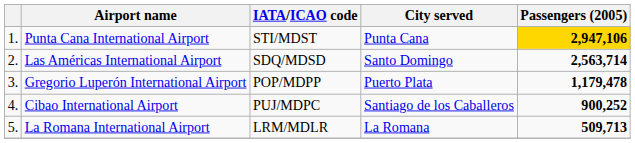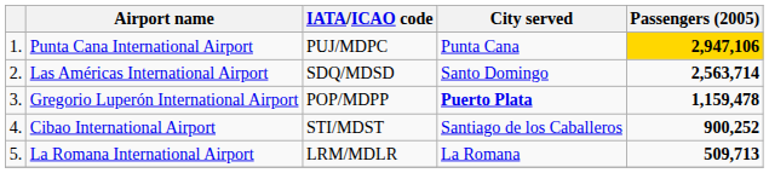 <table class="wikitable sortable">
 <tr>
 <th></th>
 <th>Airport name</th>
 <th><a href='#'>IATA</a>/<a href='#'>ICAO</a> code</th>
 <th>City served</th>
 <th>Passengers (2005)</th>
 </tr>
 <tr>
 <td>1.</td>
 <td><a href='#'>Punta Cana International Airport</a></td>
-<td>STI/MDST</td>
+<td>PUJ/MDPC</td>
 <td><a href='#'>Punta Cana</a></td>
 <td align=right style="background: gold;"><strong>2,947,106</strong> <small></small></td>
 </tr>
 <tr>
 <td>2.</td>
 <td><a href='#'>Las Américas International Airport</a></td>
 <td>SDQ/MDSD</td>
 <td><a href='#'>Santo Domingo</a></td>
 <td align=right><strong>2,563,714</strong> <small></small></td>
 </tr>
 <tr>
 <td>3.</td>
 <td><a href='#'>Gregorio Luperón International Airport</a></td>
 <td>POP/MDPP</td>
-<td><a href='#'>Puerto Plata</a></td>
-<td align=right><strong>1,179,478</strong> <small></small></td>
+<td><strong><a href='#'>Puerto Plata</a></strong></td>
+<td align=right><strong>1,159,478</strong> <small></small></td>
 </tr>
 <tr>
 <td>4.</td>
 <td><a href='#'>Cibao International Airport</a></td>
-<td>PUJ/MDPC</td>
+<td>STI/MDST</td>
 <td><a href='#'>Santiago de los Caballeros</a></td>
 <td align=right><strong>900,252</strong> <small></small></td>
 </tr>
 <tr>
 <td>5.</td>
 <td><a href='#'>La Romana International Airport</a></td>
 <td>LRM/MDLR</td>
 <td><a href='#'>La Romana</a></td>
 <td align=right><strong>509,713 </strong> <small></small></td>
 </tr>
 <tr>
 </tr>
 </table>
